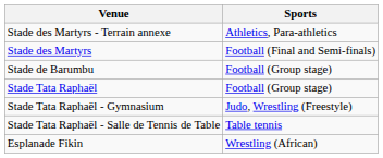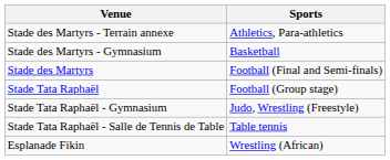 <table class="wikitable sortable">
 <tr>
 <th>Venue</th>
 <th>Sports</th>
 </tr>
 <tr>
 <td>Stade des Martyrs - Terrain annexe</td>
 <td><a href='#'>Athletics</a>, Para-athletics</td>
 </tr>
 <tr>
+<td>Stade des Martyrs - Gymnasium</td>
+<td><a href='#'>Basketball</a></td>
+</tr>
+<tr>
 <td><a href='#'>Stade des Martyrs</a></td>
 <td><a href='#'>Football</a>  (Final and Semi-finals)</td>
-</tr>
-<tr>
-<td>Stade de Barumbu</td>
-<td><a href='#'>Football</a> (Group stage)</td>
 </tr>
 <tr>
 <td><a href='#'>Stade Tata Raphaël</a></td>
 <td><a href='#'>Football</a> (Group stage)</td>
 </tr>
 <tr>
 <td>Stade Tata Raphaël - Gymnasium</td>
 <td><a href='#'>Judo</a>, <a href='#'>Wrestling</a> (Freestyle)</td>
 </tr>
 <tr>
 <td>Stade Tata Raphaël - Salle de Tennis de Table</td>
 <td><a href='#'>Table tennis</a></td>
 </tr>
 <tr>
 <td>Esplanade Fikin</td>
 <td><a href='#'>Wrestling</a> (African)</td>
 </tr>
 </table>
